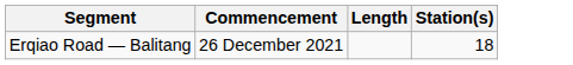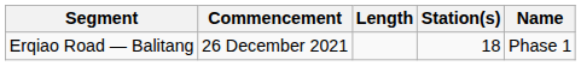 <table class="wikitable" style="border-collapse: collapse; text-align: right;">
 <tr>
 <th>Segment</th>
 <th>Commencement</th>
 <th>Length</th>
 <th>Station(s)</th>
+<th>Name</th>
 </tr>
 <tr>
 <td style="text-align: left;">Erqiao Road — Balitang</td>
 <td>26 December 2021</td>
 <td></td>
 <td>18</td>
+<td style="text-align: left;">Phase 1</td>
 </tr>
 </table>
